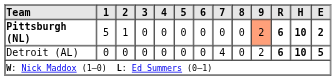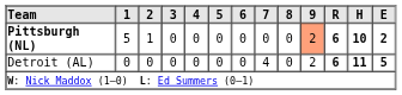 <table border=1 cellspacing=0 width=425 style="margin-left:3em;">
 <tr style="text-align:center; background-color:#e6e6e6;">
 <th align=left width=125>Team</th>
 <th width=25>1</th>
 <th width=25>2</th>
 <th width=25>3</th>
 <th width=25>4</th>
 <th width=25>5</th>
 <th width=25>6</th>
 <th width=25>7</th>
 <th width=25>8</th>
 <th width=25>9</th>
 <th width=25>R</th>
 <th width=25>H</th>
 <th width=25>E</th>
 </tr>
 <tr style="text-align:center;">
 <td align=left><strong>Pittsburgh (NL)</strong></td>
 <td>5</td>
 <td>1</td>
 <td>0</td>
 <td>0</td>
 <td>0</td>
 <td>0</td>
 <td>0</td>
 <td>0</td>
 <td style="background: lightsalmon;">2</td>
 <td><strong>6</strong></td>
 <td><strong>10</strong></td>
 <td><strong>2</strong></td>
 </tr>
 <tr style="text-align:center;">
 <td align=left>Detroit (AL)</td>
 <td>0</td>
 <td>0</td>
 <td>0</td>
 <td>0</td>
 <td>0</td>
 <td>0</td>
 <td>4</td>
 <td>0</td>
 <td>2</td>
 <td><strong>6</strong></td>
-<td><strong>10</strong></td>
+<td><strong>11</strong></td>
 <td><strong>5</strong></td>
 </tr>
 <tr style="text-align:left;">
 <td colspan=13><small><strong>W</strong>: <a href='#'>Nick Maddox</a> (1–0)  <strong>L</strong>: <a href='#'>Ed Summers</a> (0–1)</small></td>
 </tr>
 </table>
